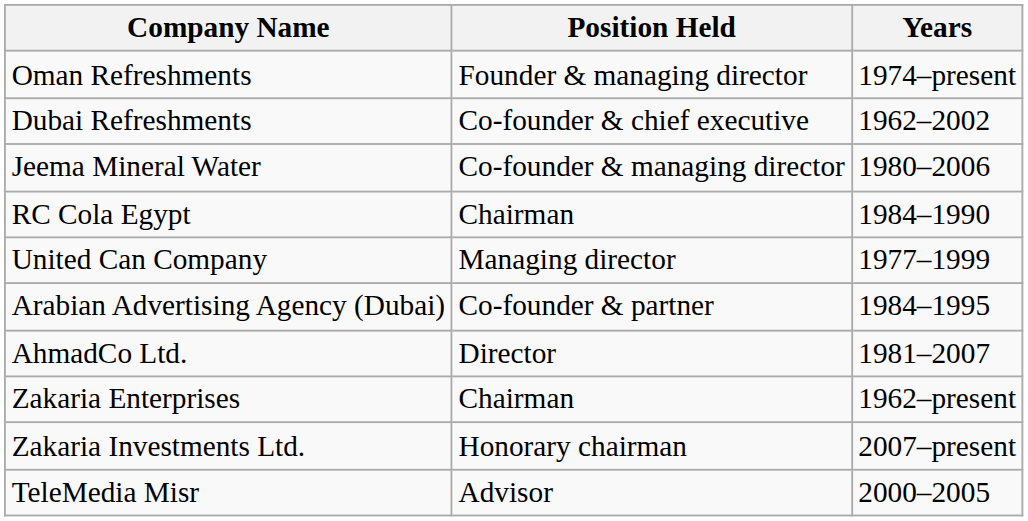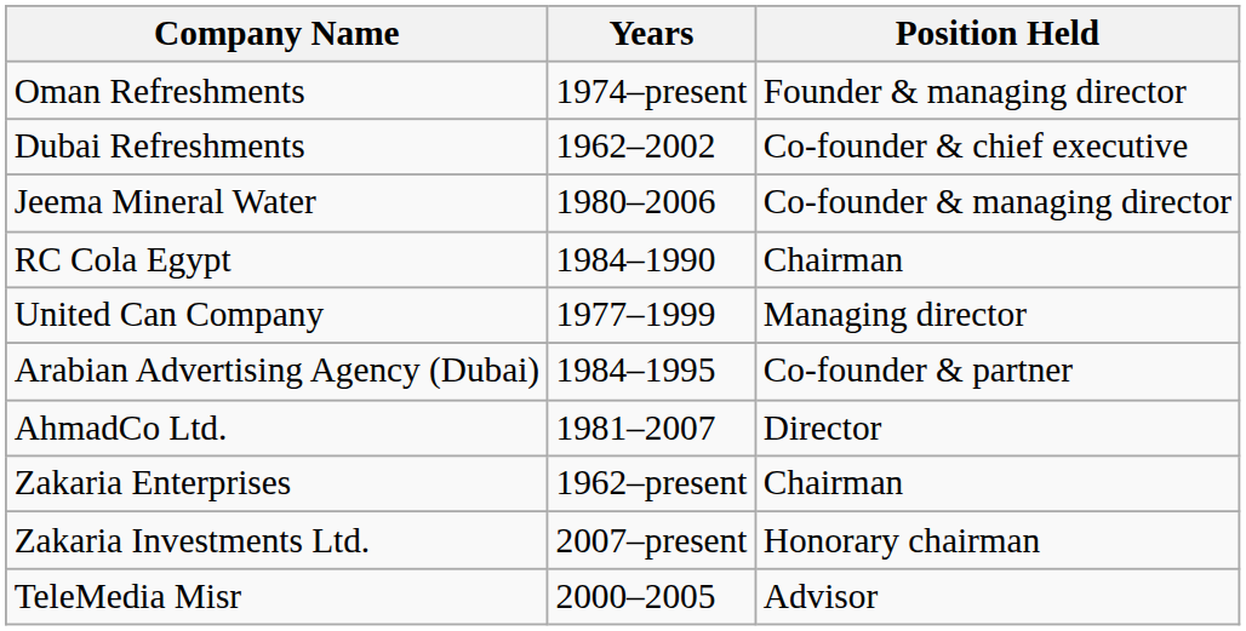 <table class="wikitable">
 <tr>
 <th>Company Name</th>
+<th>Years</th>
 <th>Position Held</th>
-<th>Years</th>
 </tr>
 <tr>
 <td>Oman Refreshments</td>
+<td>1974–present</td>
 <td>Founder & managing director</td>
-<td>1974–present</td>
 </tr>
 <tr>
 <td>Dubai Refreshments</td>
+<td>1962–2002</td>
 <td>Co-founder & chief executive</td>
-<td>1962–2002</td>
 </tr>
 <tr>
 <td>Jeema Mineral Water</td>
+<td>1980–2006</td>
 <td>Co-founder & managing director</td>
-<td>1980–2006</td>
 </tr>
 <tr>
 <td>RC Cola Egypt</td>
+<td>1984–1990</td>
 <td>Chairman</td>
-<td>1984–1990</td>
 </tr>
 <tr>
 <td>United Can Company</td>
+<td>1977–1999</td>
 <td>Managing director</td>
-<td>1977–1999</td>
 </tr>
 <tr>
 <td>Arabian Advertising Agency (Dubai)</td>
+<td>1984–1995</td>
 <td>Co-founder & partner</td>
-<td>1984–1995</td>
 </tr>
 <tr>
 <td>AhmadCo Ltd.</td>
+<td>1981–2007</td>
 <td>Director</td>
-<td>1981–2007</td>
 </tr>
 <tr>
 <td>Zakaria Enterprises</td>
+<td>1962–present</td>
 <td>Chairman</td>
-<td>1962–present</td>
 </tr>
 <tr>
 <td>Zakaria Investments Ltd.</td>
+<td>2007–present</td>
 <td>Honorary chairman</td>
-<td>2007–present</td>
 </tr>
 <tr>
 <td>TeleMedia Misr</td>
+<td>2000–2005</td>
 <td>Advisor</td>
-<td>2000–2005</td>
 </tr>
 </table>
